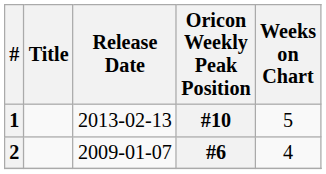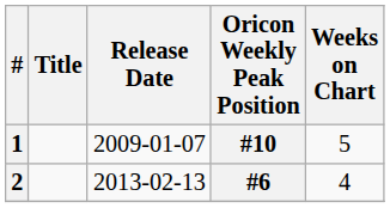 <table class="wikitable">
 <tr>
 <th>#</th>
 <th>Title</th>
 <th>Release<br> Date</th>
 <th>Oricon<br> Weekly<br>Peak<br> Position</th>
 <th>Weeks<br> on<br>Chart</th>
 </tr>
 <tr>
 <th>1</th>
 <td><br></td>
-<td>2013-02-13</td>
+<td>2009-01-07</td>
 <th>#10</th>
 <td align="center">5</td>
 </tr>
 <tr>
 <th>2</th>
 <td><br></td>
-<td>2009-01-07</td>
+<td>2013-02-13</td>
 <th>#6</th>
 <td align="center">4</td>
 </tr>
 <tr>
 </tr>
 </table>
